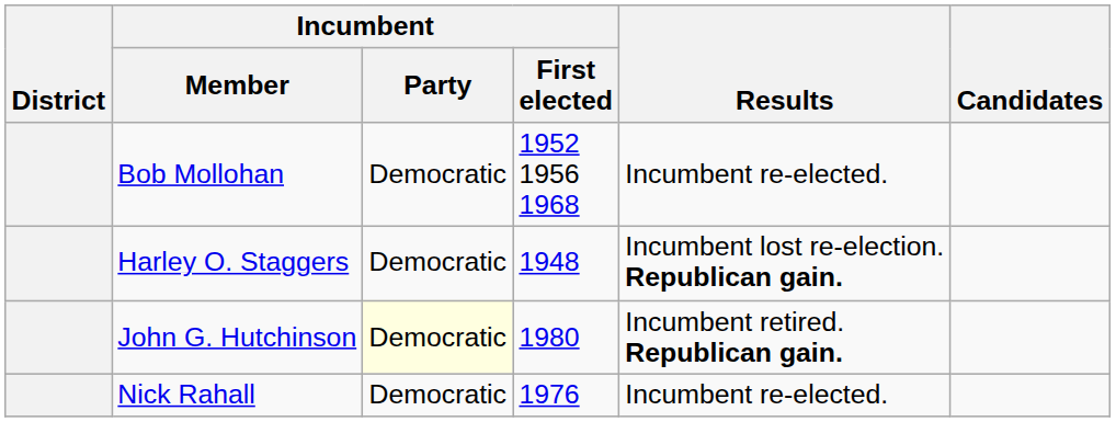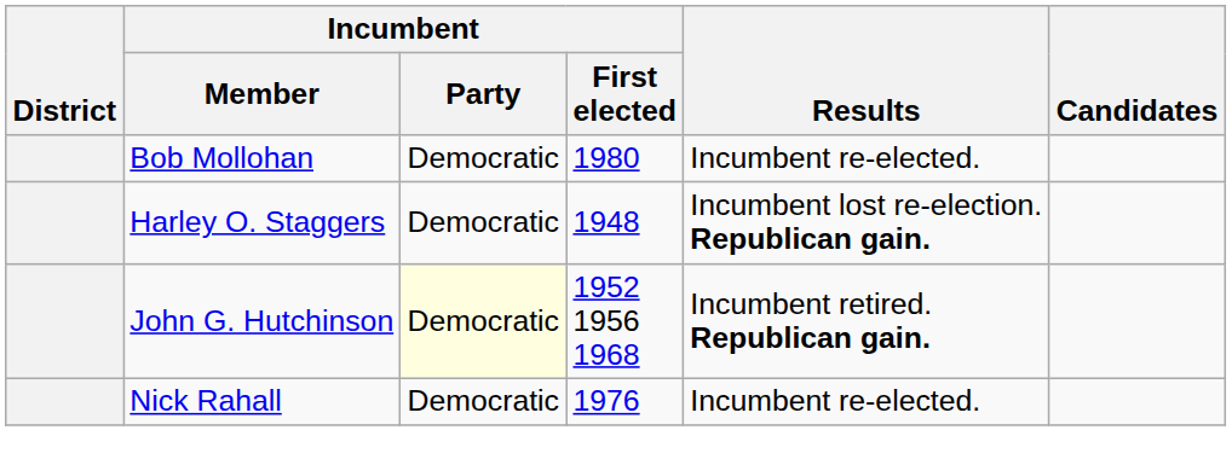 <table class=wikitable>
 <tr valign=bottom>
 <th rowspan=2>District</th>
 <th colspan=3>Incumbent</th>
 <th rowspan=2>Results</th>
 <th rowspan=2>Candidates</th>
 </tr>
 <tr>
 <th>Member</th>
 <th>Party</th>
 <th>First<br>elected</th>
 </tr>
 <tr>
 <th></th>
 <td><a href='#'>Bob Mollohan</a></td>
 <td>Democratic</td>
-<td><a href='#'>1952</a><br>1956 <br><a href='#'>1968</a></td>
+<td><a href='#'>1980</a></td>
 <td>Incumbent re-elected.</td>
 <td nowrap></td>
 </tr>
 <tr>
 <th></th>
 <td><a href='#'>Harley O. Staggers</a></td>
 <td>Democratic</td>
 <td><a href='#'>1948</a></td>
 <td>Incumbent lost re-election.<br><strong>Republican gain.</strong></td>
 <td nowrap></td>
 </tr>
 <tr>
 <th></th>
 <td><a href='#'>John G. Hutchinson</a></td>
 <td style="background: lightyellow;">Democratic</td>
-<td><a href='#'>1980</a></td>
+<td><a href='#'>1952</a><br>1956 <br><a href='#'>1968</a></td>
 <td>Incumbent retired.<br><strong>Republican gain.</strong></td>
 <td nowrap></td>
 </tr>
 <tr>
 <th></th>
 <td><a href='#'>Nick Rahall</a></td>
 <td>Democratic</td>
 <td><a href='#'>1976</a></td>
 <td>Incumbent re-elected.</td>
 <td nowrap></td>
 </tr>
 </table>
